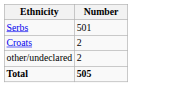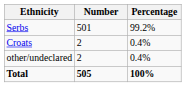 <table class="wikitable">
 <tr>
 <th width="100px">Ethnicity</th>
 <th width="80px">Number</th>
+<th width="80px">Percentage</th>
 </tr>
 <tr>
 <td><a href='#'>Serbs</a></td>
 <td>501</td>
+<td>99.2%</td>
 </tr>
 <tr>
 <td><a href='#'>Croats</a></td>
 <td>2</td>
+<td>0.4%</td>
 </tr>
 <tr>
 <td>other/undeclared</td>
 <td>2</td>
+<td>0.4%</td>
 </tr>
 <tr>
 <td><strong>Total</strong></td>
 <td><strong>505</strong></td>
+<td><strong>100%</strong></td>
 </tr>
 </table>
